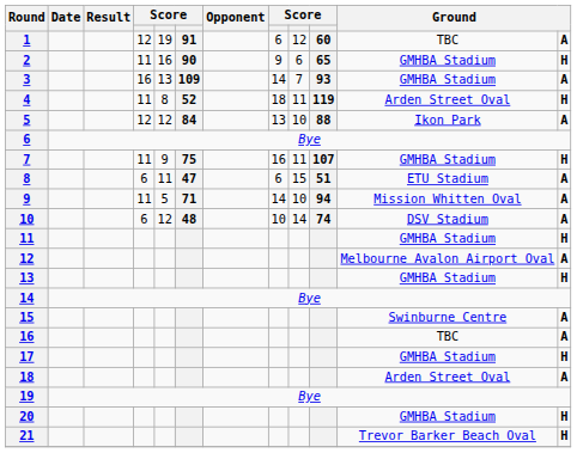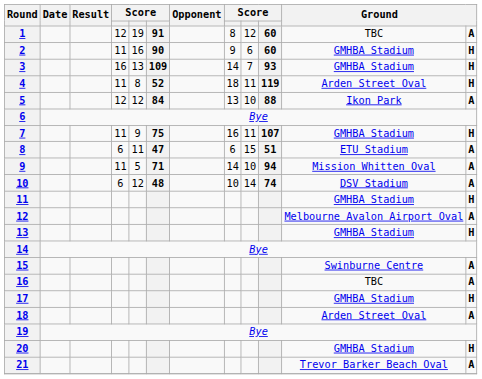 <table class="wikitable plainrowheaders" style="font-size:95%; text-align:center;">
 <tr>
 <th scope="col" rowspan="2">Round</th>
 <th scope="col" rowspan="2">Date</th>
 <th scope="col" rowspan="2">Result</th>
 <th scope="col" colspan="3">Score</th>
 <th scope="col" rowspan="2">Opponent</th>
 <th scope="col" colspan="3">Score</th>
 <th scope="col" rowspan="2" colspan="2">Ground</th>
 </tr>
 <tr>
 <th scope="col"></th>
 <th scope="col"></th>
 <th scope="col"></th>
 <th scope="col"></th>
 <th scope="col"></th>
 <th scope="col"></th>
 </tr>
 <tr>
 <th scope="row" style="text-align:center;"><a href='#'>1</a></th>
 <td></td>
 <td></td>
 <td>12</td>
 <td>19</td>
 <th>91</th>
 <td></td>
-<td>6</td>
+<td>8</td>
 <td>12</td>
 <th>60</th>
 <td>TBC</td>
 <td><strong>A</strong></td>
 </tr>
 <tr>
 <th scope="row" style="text-align:center;"><a href='#'>2</a></th>
 <td></td>
 <td></td>
 <td>11</td>
 <td>16</td>
 <th>90</th>
 <td></td>
 <td>9</td>
 <td>6</td>
-<th>65</th>
+<th>60</th>
 <td><a href='#'>GMHBA Stadium</a></td>
 <td><strong>H</strong></td>
 </tr>
 <tr>
 <th scope="row" style="text-align:center;"><a href='#'>3</a></th>
 <td></td>
 <td></td>
 <td>16</td>
 <td>13</td>
 <th>109</th>
 <td></td>
 <td>14</td>
 <td>7</td>
 <th>93</th>
 <td><a href='#'>GMHBA Stadium</a></td>
-<td><strong>A</strong></td>
+<td><strong>H</strong></td>
 </tr>
 <tr>
 <th scope="row" style="text-align:center;"><a href='#'>4</a></th>
 <td></td>
 <td></td>
 <td>11</td>
 <td>8</td>
 <th>52</th>
 <td></td>
 <td>18</td>
 <td>11</td>
 <th>119</th>
 <td><a href='#'>Arden Street Oval</a></td>
 <td><strong>H</strong></td>
 </tr>
 <tr>
 <th scope="row" style="text-align:center;"><a href='#'>5</a></th>
 <td></td>
 <td></td>
 <td>12</td>
 <td>12</td>
 <th>84</th>
 <td></td>
 <td>13</td>
 <td>10</td>
 <th>88</th>
 <td><a href='#'>Ikon Park</a></td>
 <td><strong>A</strong></td>
 </tr>
 <tr>
 <th scope="row" style="text-align:center;"><a href='#'>6</a></th>
 <td colspan=11> <em><a href='#'>Bye</a></em></td>
 </tr>
 <tr>
 <th scope="row" style="text-align:center;"><a href='#'>7</a></th>
 <td></td>
 <td></td>
 <td>11</td>
 <td>9</td>
 <th>75</th>
 <td></td>
 <td>16</td>
 <td>11</td>
 <th>107</th>
 <td><a href='#'>GMHBA Stadium</a></td>
 <td><strong>H</strong></td>
 </tr>
 <tr>
 <th scope="row" style="text-align:center;"><a href='#'>8</a></th>
 <td></td>
 <td></td>
 <td>6</td>
 <td>11</td>
 <th>47</th>
 <td></td>
 <td>6</td>
 <td>15</td>
 <th>51</th>
 <td><a href='#'>ETU Stadium</a></td>
 <td><strong>A</strong></td>
 </tr>
 <tr>
 <th scope="row" style="text-align:center;"><a href='#'>9</a></th>
 <td></td>
 <td></td>
 <td>11</td>
 <td>5</td>
 <th>71</th>
 <td></td>
 <td>14</td>
 <td>10</td>
 <th>94</th>
 <td><a href='#'>Mission Whitten Oval</a></td>
 <td><strong>A</strong></td>
 </tr>
 <tr>
 <th scope="row" style="text-align:center;"><a href='#'>10</a></th>
 <td></td>
 <td></td>
 <td>6</td>
 <td>12</td>
 <th>48</th>
 <td></td>
 <td>10</td>
 <td>14</td>
 <th>74</th>
 <td><a href='#'>DSV Stadium</a></td>
 <td><strong>A</strong></td>
 </tr>
 <tr>
 <th scope="row" style="text-align:center;"><a href='#'>11</a></th>
 <td></td>
 <td></td>
 <td></td>
 <td></td>
 <th></th>
 <td></td>
 <td></td>
 <td></td>
 <th></th>
 <td><a href='#'>GMHBA Stadium</a></td>
 <td><strong>H</strong></td>
 </tr>
 <tr>
 <th scope="row" style="text-align:center;"><a href='#'>12</a></th>
 <td></td>
 <td></td>
 <td></td>
 <td></td>
 <th></th>
 <td></td>
 <td></td>
 <td></td>
 <th></th>
 <td><a href='#'>Melbourne Avalon Airport Oval</a></td>
 <td><strong>A</strong></td>
 </tr>
 <tr>
 <th scope="row" style="text-align:center;"><a href='#'>13</a></th>
 <td></td>
 <td></td>
 <td></td>
 <td></td>
 <th></th>
 <td></td>
 <td></td>
 <td></td>
 <th></th>
 <td><a href='#'>GMHBA Stadium</a></td>
 <td><strong>H</strong></td>
 </tr>
 <tr>
 <th scope="row" style="text-align:center;"><a href='#'>14</a></th>
 <td colspan=11> <em><a href='#'>Bye</a></em></td>
 </tr>
 <tr>
 <th scope="row" style="text-align:center;"><a href='#'>15</a></th>
 <td></td>
 <td></td>
 <td></td>
 <td></td>
 <th></th>
 <td></td>
 <td></td>
 <td></td>
 <th></th>
 <td><a href='#'>Swinburne Centre</a></td>
 <td><strong>A</strong></td>
 </tr>
 <tr>
 <th scope="row" style="text-align:center;"><a href='#'>16</a></th>
 <td></td>
 <td></td>
 <td></td>
 <td></td>
 <th></th>
 <td></td>
 <td></td>
 <td></td>
 <th></th>
 <td>TBC</td>
 <td><strong>A</strong></td>
 </tr>
 <tr>
 <th scope="row" style="text-align:center;"><a href='#'>17</a></th>
 <td></td>
 <td></td>
 <td></td>
 <td></td>
 <th></th>
 <td></td>
 <td></td>
 <td></td>
 <th></th>
 <td><a href='#'>GMHBA Stadium</a></td>
 <td><strong>H</strong></td>
 </tr>
 <tr>
 <th scope="row" style="text-align:center;"><a href='#'>18</a></th>
 <td></td>
 <td></td>
 <td></td>
 <td></td>
 <th></th>
 <td></td>
 <td></td>
 <td></td>
 <th></th>
 <td><a href='#'>Arden Street Oval</a></td>
 <td><strong>A</strong></td>
 </tr>
 <tr>
 <th scope="row" style="text-align:center;"><a href='#'>19</a></th>
 <td colspan=11> <em><a href='#'>Bye</a></em></td>
 </tr>
 <tr>
 <th scope="row" style="text-align:center;"><a href='#'>20</a></th>
 <td></td>
 <td></td>
 <td></td>
 <td></td>
 <th></th>
 <td></td>
 <td></td>
 <td></td>
 <th></th>
 <td><a href='#'>GMHBA Stadium</a></td>
 <td><strong>H</strong></td>
 </tr>
 <tr>
 <th scope="row" style="text-align:center;"><a href='#'>21</a></th>
 <td></td>
 <td></td>
 <td></td>
 <td></td>
 <th></th>
 <td></td>
 <td></td>
 <td></td>
 <th></th>
 <td><a href='#'>Trevor Barker Beach Oval</a></td>
-<td><strong>H</strong></td>
+<td><strong>A</strong></td>
 </tr>
 <tr>
 </tr>
 </table>
